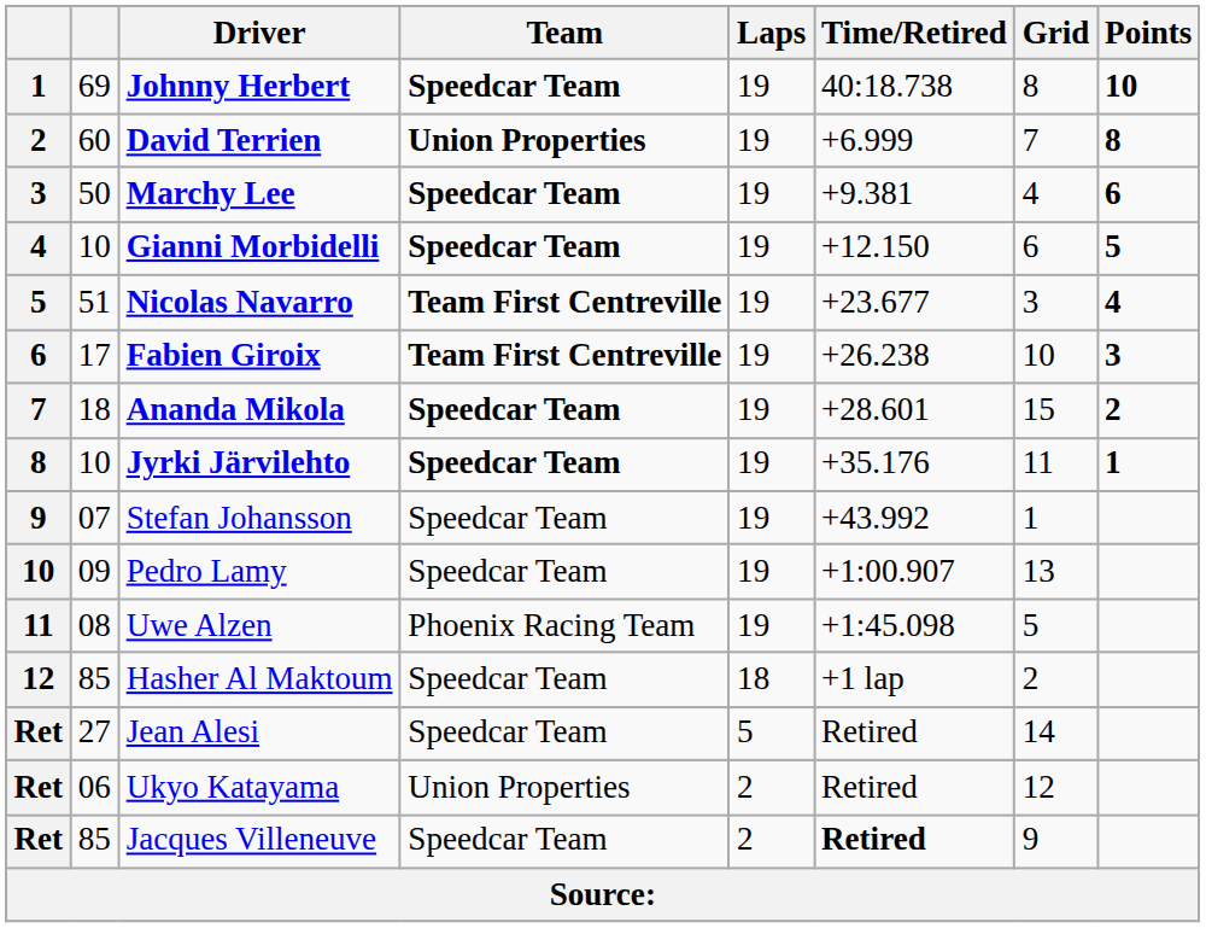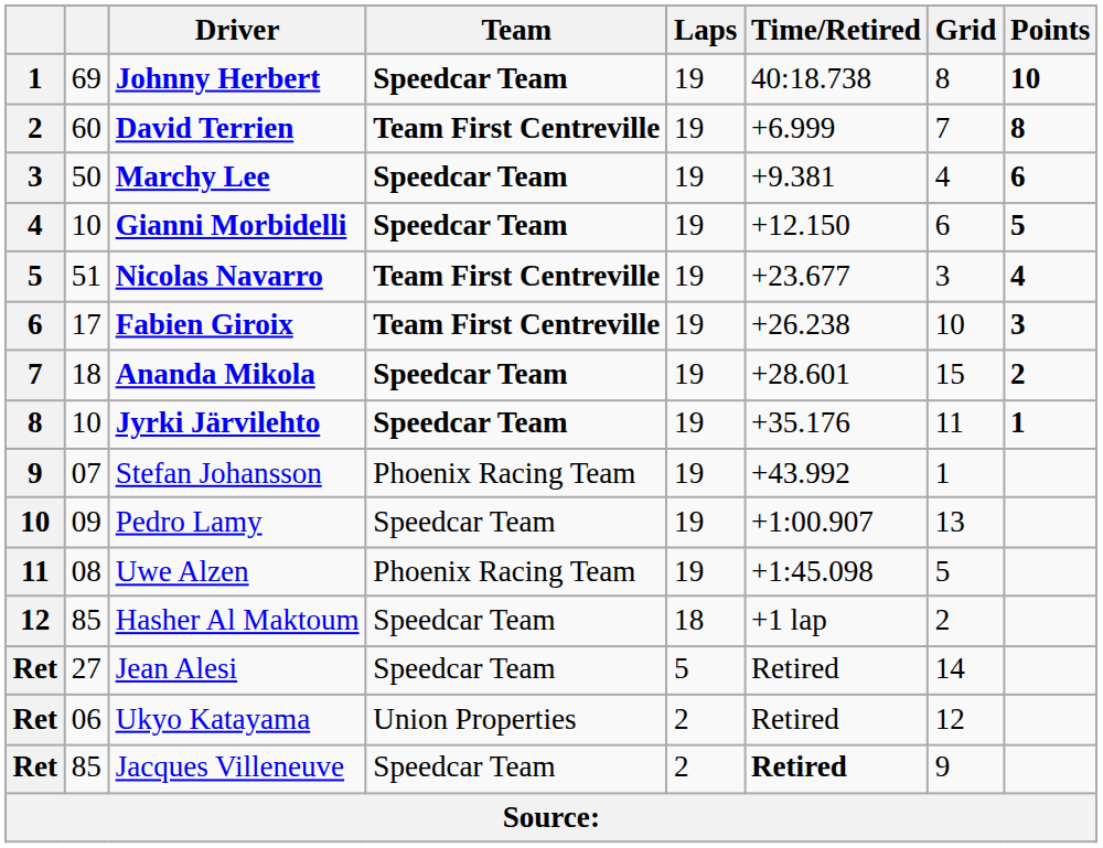 <table class="wikitable" style="font-size: 85%">
 <tr>
 <th></th>
 <th></th>
 <th>Driver</th>
 <th>Team</th>
 <th>Laps</th>
 <th>Time/Retired</th>
 <th>Grid</th>
 <th>Points</th>
 </tr>
 <tr>
 <th>1</th>
 <td>69</td>
 <td> <strong><a href='#'>Johnny Herbert</a></strong></td>
 <td><strong>Speedcar Team</strong></td>
 <td>19</td>
 <td>40:18.738</td>
 <td>8</td>
 <td><strong>10</strong></td>
 </tr>
 <tr>
 <th>2</th>
 <td>60</td>
 <td> <strong><a href='#'>David Terrien</a></strong></td>
-<td><strong>Union Properties</strong></td>
+<td><strong>Team First Centreville</strong></td>
 <td>19</td>
 <td>+6.999</td>
 <td>7</td>
 <td><strong>8</strong></td>
 </tr>
 <tr>
 <th>3</th>
 <td>50</td>
 <td> <strong><a href='#'>Marchy Lee</a></strong></td>
 <td><strong>Speedcar Team</strong></td>
 <td>19</td>
 <td>+9.381</td>
 <td>4</td>
 <td><strong>6</strong></td>
 </tr>
 <tr>
 <th>4</th>
 <td>10</td>
 <td> <strong><a href='#'>Gianni Morbidelli</a></strong></td>
 <td><strong>Speedcar Team</strong></td>
 <td>19</td>
 <td>+12.150</td>
 <td>6</td>
 <td><strong>5</strong></td>
 </tr>
 <tr>
 <th>5</th>
 <td>51</td>
 <td> <strong><a href='#'>Nicolas Navarro</a></strong></td>
 <td><strong>Team First Centreville</strong></td>
 <td>19</td>
 <td>+23.677</td>
 <td>3</td>
 <td><strong>4</strong></td>
 </tr>
 <tr>
 <th>6</th>
 <td>17</td>
 <td> <strong><a href='#'>Fabien Giroix</a></strong></td>
 <td><strong>Team First Centreville</strong></td>
 <td>19</td>
 <td>+26.238</td>
 <td>10</td>
 <td><strong>3</strong></td>
 </tr>
 <tr>
 <th>7</th>
 <td>18</td>
 <td> <strong><a href='#'>Ananda Mikola</a></strong></td>
 <td><strong>Speedcar Team</strong></td>
 <td>19</td>
 <td>+28.601</td>
 <td>15</td>
 <td><strong>2</strong></td>
 </tr>
 <tr>
 <th>8</th>
 <td>10</td>
 <td> <strong><a href='#'>Jyrki Järvilehto</a></strong></td>
 <td><strong>Speedcar Team</strong></td>
 <td>19</td>
 <td>+35.176</td>
 <td>11</td>
 <td><strong>1</strong></td>
 </tr>
 <tr>
 <th>9</th>
 <td>07</td>
 <td> <a href='#'>Stefan Johansson</a></td>
-<td>Speedcar Team</td>
+<td>Phoenix Racing Team</td>
 <td>19</td>
 <td>+43.992</td>
 <td>1</td>
 <td></td>
 </tr>
 <tr>
 <th>10</th>
 <td>09</td>
 <td> <a href='#'>Pedro Lamy</a></td>
 <td>Speedcar Team</td>
 <td>19</td>
 <td>+1:00.907</td>
 <td>13</td>
 <td></td>
 </tr>
 <tr>
 <th>11</th>
 <td>08</td>
 <td> <a href='#'>Uwe Alzen</a></td>
 <td>Phoenix Racing Team</td>
 <td>19</td>
 <td>+1:45.098</td>
 <td>5</td>
 <td></td>
 </tr>
 <tr>
 <th>12</th>
 <td>85</td>
 <td> <a href='#'>Hasher Al Maktoum</a></td>
 <td>Speedcar Team</td>
 <td>18</td>
 <td>+1 lap</td>
 <td>2</td>
 <td></td>
 </tr>
 <tr>
 <th>Ret</th>
 <td>27</td>
 <td> <a href='#'>Jean Alesi</a></td>
 <td>Speedcar Team</td>
 <td>5</td>
 <td>Retired</td>
 <td>14</td>
 <td></td>
 </tr>
 <tr>
 <th>Ret</th>
 <td>06</td>
 <td> <a href='#'>Ukyo Katayama</a></td>
 <td>Union Properties</td>
 <td>2</td>
 <td>Retired</td>
 <td>12</td>
 <td></td>
 </tr>
 <tr>
 <th>Ret</th>
 <td>85</td>
 <td> <a href='#'>Jacques Villeneuve</a></td>
 <td>Speedcar Team</td>
 <td>2</td>
 <td><strong>Retired</strong></td>
 <td>9</td>
 <td></td>
 </tr>
 <tr>
 <th colspan="8">Source:</th>
 </tr>
 </table>
